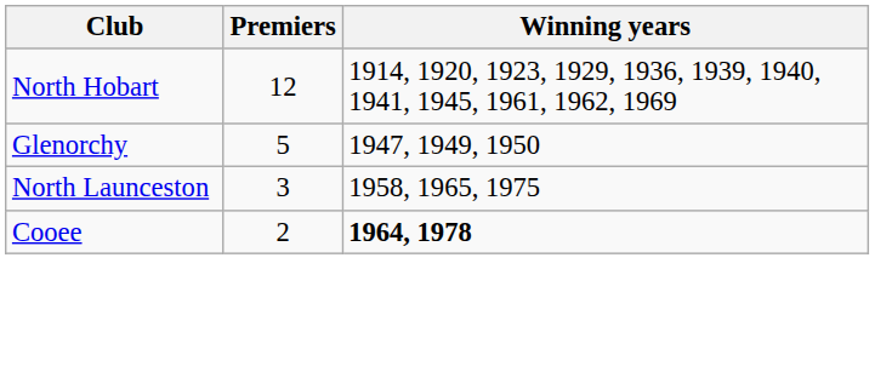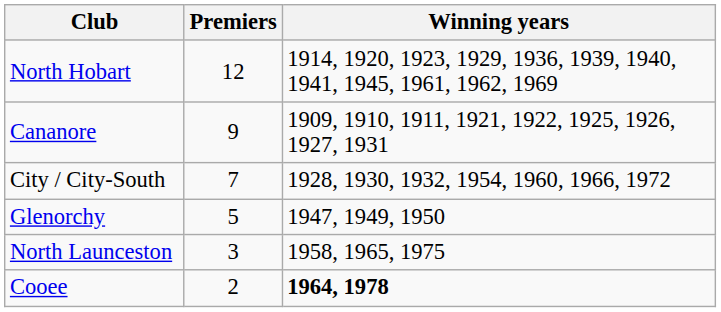 <table class="wikitable sortable">
 <tr>
 <th width=120px>Club</th>
 <th width=40px>Premiers</th>
 <th width=300px>Winning years</th>
 </tr>
 <tr>
 <td><a href='#'>North Hobart</a></td>
 <td align=center>12</td>
 <td>1914, 1920, 1923, 1929, 1936, 1939, 1940, 1941, 1945, 1961, 1962, 1969</td>
+</tr>
+<tr>
+<td><a href='#'>Cananore</a></td>
+<td align=center>9</td>
+<td>1909, 1910, 1911, 1921, 1922, 1925, 1926, 1927, 1931</td>
+</tr>
+<tr>
+<td>City / City-South</td>
+<td align=center>7</td>
+<td>1928, 1930, 1932, 1954, 1960, 1966, 1972</td>
 </tr>
 <tr>
 <td><a href='#'>Glenorchy</a></td>
 <td align=center>5</td>
 <td>1947, 1949, 1950</td>
 </tr>
 <tr>
 <td><a href='#'>North Launceston</a></td>
 <td align=center>3</td>
 <td>1958, 1965, 1975</td>
 </tr>
 <tr>
 <td><a href='#'>Cooee</a></td>
 <td align=center>2</td>
 <td><strong>1964, 1978</strong></td>
 </tr>
 </table>
